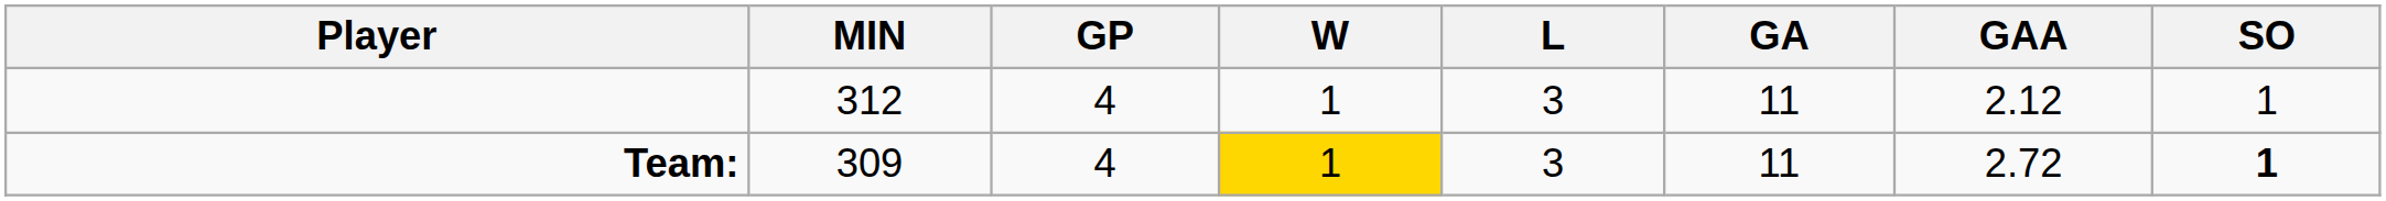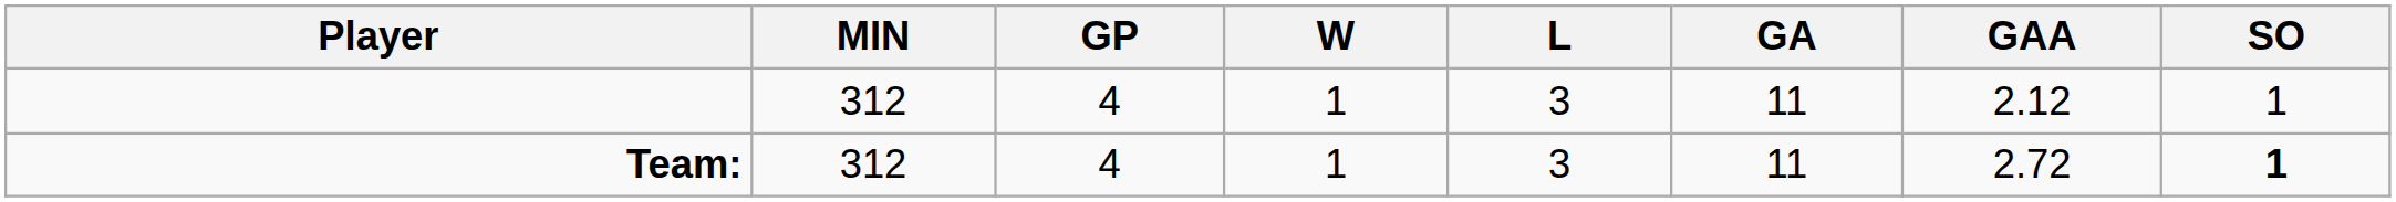 <table class="wikitable sortable" width="60%">
 <tr>
 <th bgcolor="#DDDDFF" width="10%">Player</th>
 <th width="3%" bgcolor="#DDDDFF" title="Minutes played">MIN</th>
 <th width="3%" bgcolor="#DDDDFF" title="Games played in">GP</th>
 <th width="3%" bgcolor="#DDDDFF" title="Games played in">W</th>
 <th width="3%" bgcolor="#DDDDFF"title="Games played in">L</th>
 <th width="3%" bgcolor="#DDDDFF" title="Goals against">GA</th>
 <th width="3%" bgcolor="#DDDDFF" title="Goals against average">GAA</th>
 <th width="3%" bgcolor="#DDDDFF" title="Shut-outs">SO</th>
 </tr>
 <tr align="center">
 <td align="right"></td>
 <td>312</td>
 <td>4</td>
 <td>1</td>
 <td>3</td>
 <td>11</td>
 <td>2.12</td>
 <td>1</td>
 </tr>
 <tr align="center">
 <td align="right"><strong>Team:</strong></td>
-<td>309</td>
+<td>312</td>
 <td>4</td>
-<td style="background: gold;">1</td>
+<td>1</td>
 <td>3</td>
 <td>11</td>
 <td>2.72</td>
 <td><strong>1</strong></td>
 </tr>
 </table>
